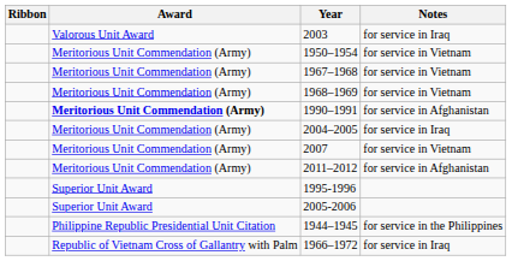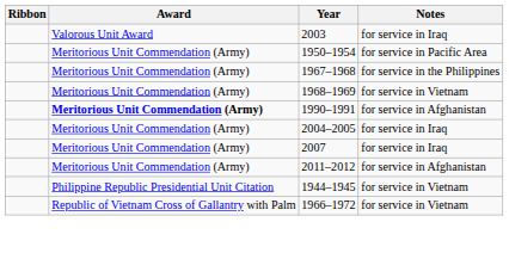 <table class="wikitable">
 <tr style="background:#efefef;">
 <th>Ribbon</th>
 <th>Award</th>
 <th>Year</th>
 <th>Notes</th>
 </tr>
 <tr>
 <td></td>
 <td><a href='#'>Valorous Unit Award</a></td>
 <td>2003</td>
 <td>for service in Iraq</td>
 </tr>
 <tr>
 <td></td>
 <td><a href='#'>Meritorious Unit Commendation</a> (Army)</td>
 <td>1950–1954</td>
-<td>for service in Vietnam</td>
+<td>for service in Pacific Area</td>
 </tr>
 <tr>
 <td></td>
 <td><a href='#'>Meritorious Unit Commendation</a> (Army)</td>
 <td>1967–1968</td>
-<td>for service in Vietnam</td>
+<td>for service in the Philippines</td>
 </tr>
 <tr>
 <td></td>
 <td><a href='#'>Meritorious Unit Commendation</a> (Army)</td>
 <td>1968–1969</td>
 <td>for service in Vietnam</td>
 </tr>
 <tr>
 <td></td>
 <td><strong><a href='#'>Meritorious Unit Commendation</a> (Army)</strong></td>
 <td>1990–1991</td>
 <td>for service in Afghanistan</td>
 </tr>
 <tr>
 <td></td>
 <td><a href='#'>Meritorious Unit Commendation</a> (Army)</td>
 <td>2004–2005</td>
 <td>for service in Iraq</td>
 </tr>
 <tr>
 <td></td>
 <td><a href='#'>Meritorious Unit Commendation</a> (Army)</td>
 <td>2007</td>
-<td>for service in Vietnam</td>
+<td>for service in Iraq</td>
 </tr>
 <tr>
 <td></td>
 <td><a href='#'>Meritorious Unit Commendation</a> (Army)</td>
 <td>2011–2012</td>
 <td>for service in Afghanistan</td>
 </tr>
 <tr>
 <td></td>
-<td><a href='#'>Superior Unit Award</a></td>
-<td>1995-1996</td>
-<td></td>
-</tr>
-<tr>
-<td></td>
-<td><a href='#'>Superior Unit Award</a></td>
-<td>2005-2006</td>
-<td></td>
-</tr>
-<tr>
-<td></td>
 <td><a href='#'>Philippine Republic Presidential Unit Citation</a></td>
 <td>1944–1945</td>
-<td>for service in the Philippines</td>
+<td>for service in Vietnam</td>
 </tr>
 <tr>
 <td></td>
 <td><a href='#'>Republic of Vietnam Cross of Gallantry</a> with Palm</td>
 <td>1966–1972</td>
-<td>for service in Iraq</td>
+<td>for service in Vietnam</td>
 </tr>
 </table>
